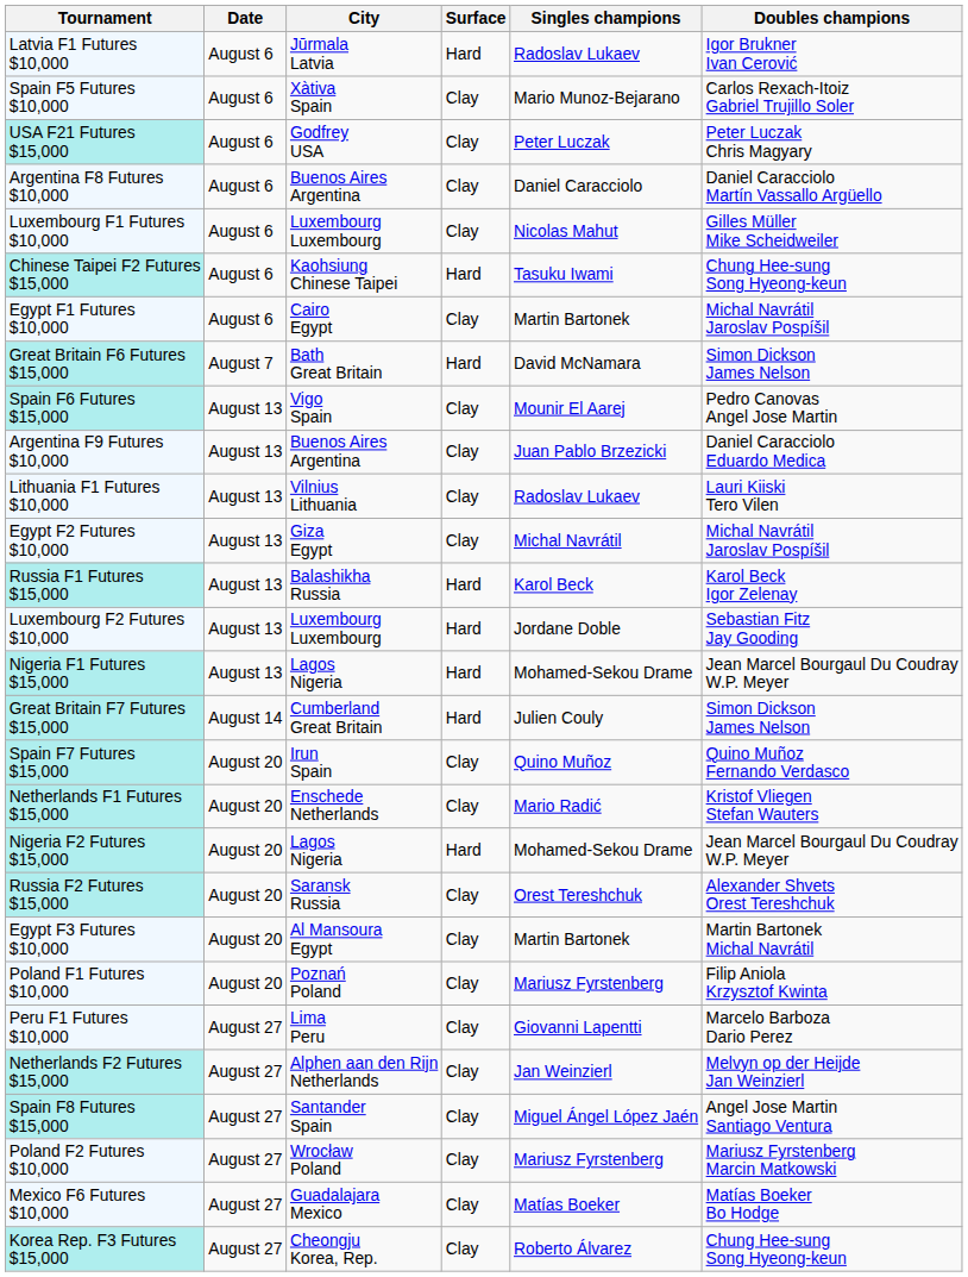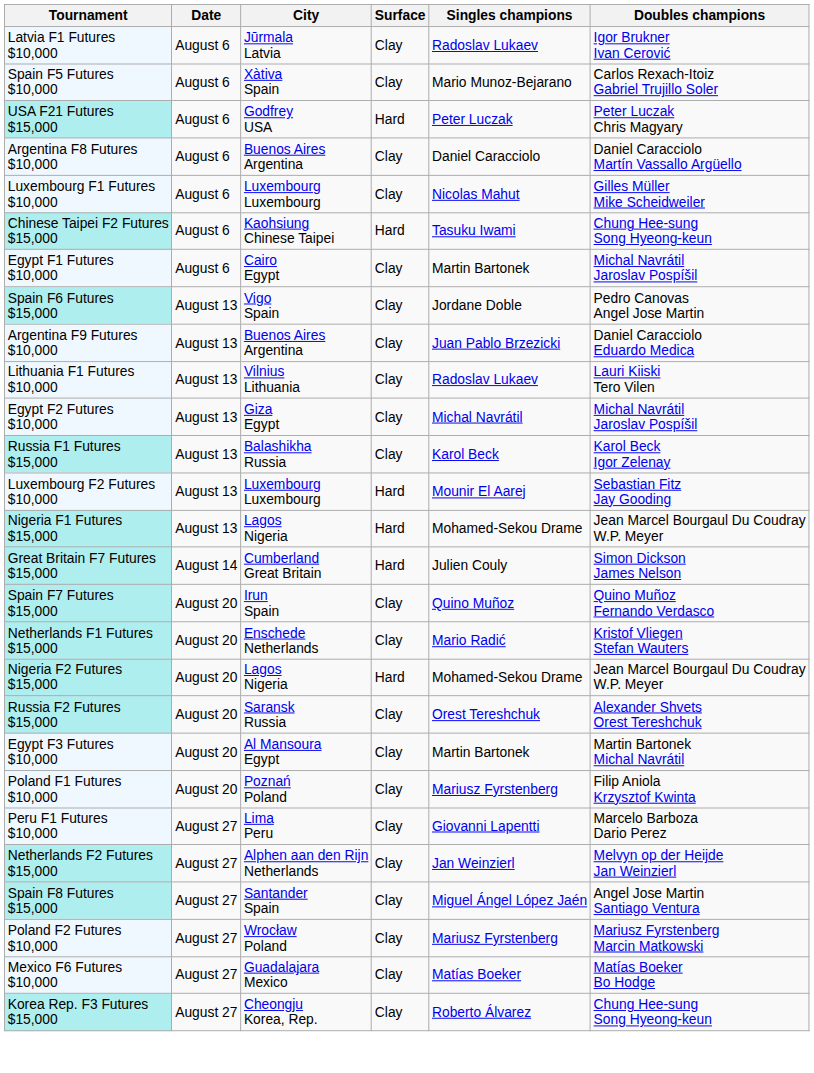 <table class="sortable wikitable" style="font-size:90%">
 <tr>
 <th>Tournament</th>
 <th>Date</th>
 <th>City</th>
 <th>Surface</th>
 <th>Singles champions</th>
 <th>Doubles champions</th>
 </tr>
 <tr>
 <td style="background:#f0f8ff;">Latvia F1 Futures<br>$10,000</td>
 <td>August 6</td>
 <td><a href='#'>Jūrmala</a><br>Latvia</td>
-<td>Hard</td>
+<td>Clay</td>
 <td> <a href='#'>Radoslav Lukaev</a></td>
 <td> <a href='#'>Igor Brukner</a> <br> <a href='#'>Ivan Cerović</a></td>
 </tr>
 <tr>
 <td style="background:#f0f8ff;">Spain F5 Futures<br>$10,000</td>
 <td>August 6</td>
 <td><a href='#'>Xàtiva</a><br>Spain</td>
 <td>Clay</td>
 <td> Mario Munoz-Bejarano</td>
 <td> Carlos Rexach-Itoiz <br> <a href='#'>Gabriel Trujillo Soler</a></td>
 </tr>
 <tr>
 <td style="background:#afeeee;">USA F21 Futures<br>$15,000</td>
 <td>August 6</td>
 <td><a href='#'>Godfrey</a><br>USA</td>
-<td>Clay</td>
+<td>Hard</td>
 <td> <a href='#'>Peter Luczak</a></td>
 <td> <a href='#'>Peter Luczak</a> <br> Chris Magyary</td>
 </tr>
 <tr>
 <td style="background:#f0f8ff;">Argentina F8 Futures<br>$10,000</td>
 <td>August 6</td>
 <td><a href='#'>Buenos Aires</a><br>Argentina</td>
 <td>Clay</td>
 <td> Daniel Caracciolo</td>
 <td> Daniel Caracciolo <br> <a href='#'>Martín Vassallo Argüello</a></td>
 </tr>
 <tr>
 <td style="background:#f0f8ff;">Luxembourg F1 Futures<br>$10,000</td>
 <td>August 6</td>
 <td><a href='#'>Luxembourg</a><br>Luxembourg</td>
 <td>Clay</td>
 <td> <a href='#'>Nicolas Mahut</a></td>
 <td> <a href='#'>Gilles Müller</a> <br> <a href='#'>Mike Scheidweiler</a></td>
 </tr>
 <tr>
 <td style="background:#afeeee;">Chinese Taipei F2 Futures<br>$15,000</td>
 <td>August 6</td>
 <td><a href='#'>Kaohsiung</a><br>Chinese Taipei</td>
 <td>Hard</td>
 <td> <a href='#'>Tasuku Iwami</a></td>
 <td> <a href='#'>Chung Hee-sung</a> <br> <a href='#'>Song Hyeong-keun</a></td>
 </tr>
 <tr>
 <td style="background:#f0f8ff;">Egypt F1 Futures<br>$10,000</td>
 <td>August 6</td>
 <td><a href='#'>Cairo</a><br>Egypt</td>
 <td>Clay</td>
 <td> Martin Bartonek</td>
 <td> <a href='#'>Michal Navrátil</a> <br> <a href='#'>Jaroslav Pospíšil</a></td>
 </tr>
 <tr>
-<td style="background:#afeeee;">Great Britain F6 Futures<br>$15,000</td>
-<td>August 7</td>
-<td><a href='#'>Bath</a><br>Great Britain</td>
-<td>Hard</td>
-<td> David McNamara</td>
-<td> <a href='#'>Simon Dickson</a> <br> <a href='#'>James Nelson</a></td>
-</tr>
-<tr>
 <td style="background:#afeeee;">Spain F6 Futures<br>$15,000</td>
 <td>August 13</td>
 <td><a href='#'>Vigo</a><br>Spain</td>
 <td>Clay</td>
-<td> <a href='#'>Mounir El Aarej</a></td>
+<td> Jordane Doble</td>
 <td> Pedro Canovas <br> Angel Jose Martin</td>
 </tr>
 <tr>
 <td style="background:#f0f8ff;">Argentina F9 Futures<br>$10,000</td>
 <td>August 13</td>
 <td><a href='#'>Buenos Aires</a><br>Argentina</td>
 <td>Clay</td>
 <td> <a href='#'>Juan Pablo Brzezicki</a></td>
 <td> Daniel Caracciolo <br> <a href='#'>Eduardo Medica</a></td>
 </tr>
 <tr>
 <td style="background:#f0f8ff;">Lithuania F1 Futures<br>$10,000</td>
 <td>August 13</td>
 <td><a href='#'>Vilnius</a><br>Lithuania</td>
 <td>Clay</td>
 <td> <a href='#'>Radoslav Lukaev</a></td>
 <td> <a href='#'>Lauri Kiiski</a> <br> Tero Vilen</td>
 </tr>
 <tr>
 <td style="background:#f0f8ff;">Egypt F2 Futures<br>$10,000</td>
 <td>August 13</td>
 <td><a href='#'>Giza</a><br>Egypt</td>
 <td>Clay</td>
 <td> <a href='#'>Michal Navrátil</a></td>
 <td> <a href='#'>Michal Navrátil</a> <br> <a href='#'>Jaroslav Pospíšil</a></td>
 </tr>
 <tr>
 <td style="background:#afeeee;">Russia F1 Futures<br>$15,000</td>
 <td>August 13</td>
 <td><a href='#'>Balashikha</a><br>Russia</td>
-<td>Hard</td>
+<td>Clay</td>
 <td> <a href='#'>Karol Beck</a></td>
 <td> <a href='#'>Karol Beck</a> <br> <a href='#'>Igor Zelenay</a></td>
 </tr>
 <tr>
 <td style="background:#f0f8ff;">Luxembourg F2 Futures<br>$10,000</td>
 <td>August 13</td>
 <td><a href='#'>Luxembourg</a><br>Luxembourg</td>
 <td>Hard</td>
-<td> Jordane Doble</td>
+<td> <a href='#'>Mounir El Aarej</a></td>
 <td> <a href='#'>Sebastian Fitz</a> <br> <a href='#'>Jay Gooding</a></td>
 </tr>
 <tr>
 <td style="background:#afeeee;">Nigeria F1 Futures<br>$15,000</td>
 <td>August 13</td>
 <td><a href='#'>Lagos</a><br>Nigeria</td>
 <td>Hard</td>
 <td> Mohamed-Sekou Drame</td>
 <td> Jean Marcel Bourgaul Du Coudray<br> W.P. Meyer</td>
 </tr>
 <tr>
 <td style="background:#afeeee;">Great Britain F7 Futures<br>$15,000</td>
 <td>August 14</td>
 <td><a href='#'>Cumberland</a><br>Great Britain</td>
 <td>Hard</td>
 <td> Julien Couly</td>
 <td> <a href='#'>Simon Dickson</a> <br> <a href='#'>James Nelson</a></td>
 </tr>
 <tr>
 <td style="background:#afeeee;">Spain F7 Futures<br>$15,000</td>
 <td>August 20</td>
 <td><a href='#'>Irun</a><br>Spain</td>
 <td>Clay</td>
 <td> <a href='#'>Quino Muñoz</a></td>
 <td> <a href='#'>Quino Muñoz</a> <br> <a href='#'>Fernando Verdasco</a></td>
 </tr>
 <tr>
 <td style="background:#afeeee;">Netherlands F1 Futures<br>$15,000</td>
 <td>August 20</td>
 <td><a href='#'>Enschede</a><br>Netherlands</td>
 <td>Clay</td>
 <td> <a href='#'>Mario Radić</a></td>
 <td> <a href='#'>Kristof Vliegen</a> <br> <a href='#'>Stefan Wauters</a></td>
 </tr>
 <tr>
 <td style="background:#afeeee;">Nigeria F2 Futures<br>$15,000</td>
 <td>August 20</td>
 <td><a href='#'>Lagos</a><br>Nigeria</td>
 <td>Hard</td>
 <td> Mohamed-Sekou Drame</td>
 <td> Jean Marcel Bourgaul Du Coudray<br> W.P. Meyer</td>
 </tr>
 <tr>
 <td style="background:#afeeee;">Russia F2 Futures<br>$15,000</td>
 <td>August 20</td>
 <td><a href='#'>Saransk</a><br>Russia</td>
 <td>Clay</td>
 <td> <a href='#'>Orest Tereshchuk</a></td>
 <td> <a href='#'>Alexander Shvets</a> <br> <a href='#'>Orest Tereshchuk</a></td>
 </tr>
 <tr>
 <td style="background:#f0f8ff;">Egypt F3 Futures<br>$10,000</td>
 <td>August 20</td>
 <td><a href='#'>Al Mansoura</a><br>Egypt</td>
 <td>Clay</td>
 <td> Martin Bartonek</td>
 <td> Martin Bartonek <br> <a href='#'>Michal Navrátil</a></td>
 </tr>
 <tr>
 <td style="background:#f0f8ff;">Poland F1 Futures<br>$10,000</td>
 <td>August 20</td>
 <td><a href='#'>Poznań</a><br>Poland</td>
 <td>Clay</td>
 <td> <a href='#'>Mariusz Fyrstenberg</a></td>
 <td> Filip Aniola <br> <a href='#'>Krzysztof Kwinta</a></td>
 </tr>
 <tr>
 <td style="background:#f0f8ff;">Peru F1 Futures<br>$10,000</td>
 <td>August 27</td>
 <td><a href='#'>Lima</a><br>Peru</td>
 <td>Clay</td>
 <td> <a href='#'>Giovanni Lapentti</a></td>
 <td> Marcelo Barboza <br> Dario Perez</td>
 </tr>
 <tr>
 <td style="background:#afeeee;">Netherlands F2 Futures<br>$15,000</td>
 <td>August 27</td>
 <td><a href='#'>Alphen aan den Rijn</a><br>Netherlands</td>
 <td>Clay</td>
 <td> <a href='#'>Jan Weinzierl</a></td>
 <td> <a href='#'>Melvyn op der Heijde</a> <br> <a href='#'>Jan Weinzierl</a></td>
 </tr>
 <tr>
 <td style="background:#afeeee;">Spain F8 Futures<br>$15,000</td>
 <td>August 27</td>
 <td><a href='#'>Santander</a><br>Spain</td>
 <td>Clay</td>
 <td> <a href='#'>Miguel Ángel López Jaén</a></td>
 <td> Angel Jose Martin <br> <a href='#'>Santiago Ventura</a></td>
 </tr>
 <tr>
 <td style="background:#f0f8ff;">Poland F2 Futures<br>$10,000</td>
 <td>August 27</td>
 <td><a href='#'>Wrocław</a><br>Poland</td>
 <td>Clay</td>
 <td> <a href='#'>Mariusz Fyrstenberg</a></td>
 <td> <a href='#'>Mariusz Fyrstenberg</a> <br> <a href='#'>Marcin Matkowski</a></td>
 </tr>
 <tr>
 <td style="background:#f0f8ff;">Mexico F6 Futures<br>$10,000</td>
 <td>August 27</td>
 <td><a href='#'>Guadalajara</a><br>Mexico</td>
 <td>Clay</td>
 <td> <a href='#'>Matías Boeker</a></td>
 <td> <a href='#'>Matías Boeker</a> <br> <a href='#'>Bo Hodge</a></td>
 </tr>
 <tr>
 <td style="background:#afeeee;">Korea Rep. F3 Futures<br>$15,000</td>
 <td>August 27</td>
 <td><a href='#'>Cheongju</a><br>Korea, Rep.</td>
 <td>Clay</td>
 <td> <a href='#'>Roberto Álvarez</a></td>
 <td> <a href='#'>Chung Hee-sung</a> <br> <a href='#'>Song Hyeong-keun</a></td>
 </tr>
 </table>
